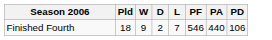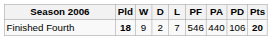 <table class="wikitable" style="text-align:center;">
 <tr>
 <th width=175>Season 2006</th>
 <th width=20 abbr="Played">Pld</th>
 <th width=20 abbr="Won">W</th>
 <th width=20 abbr="Drawn">D</th>
 <th width=20 abbr="Lost">L</th>
 <th width=20 abbr="Points for">PF</th>
 <th width=20 abbr="Points against">PA</th>
 <th width=20 abbr="Points difference">PD</th>
+<th width=20 abbr="Points">Pts</th>
 </tr>
 <tr>
 <td style="text-align:left;">Finished Fourth</td>
-<td>18</td>
+<td><strong>18</strong></td>
 <td>9</td>
 <td>2</td>
 <td>7</td>
 <td>546</td>
 <td>440</td>
 <td>106</td>
+<td><strong>20</strong></td>
 </tr>
 </table>
